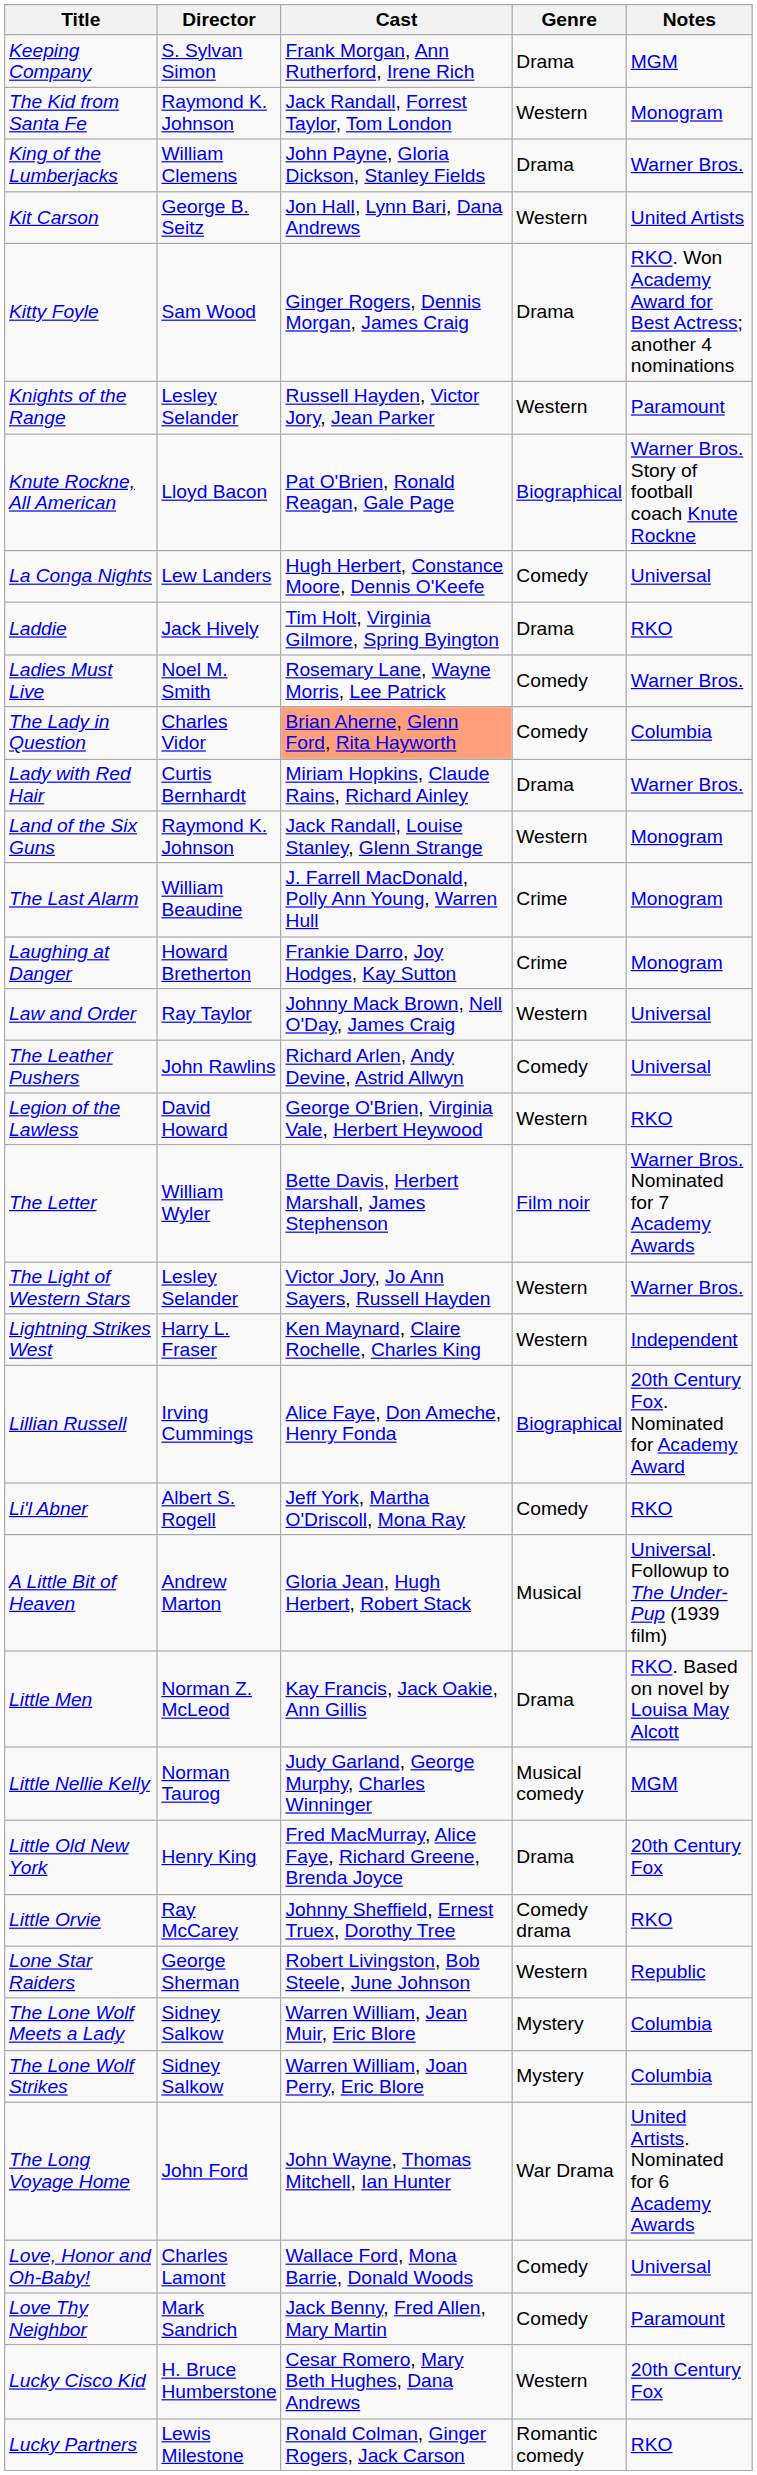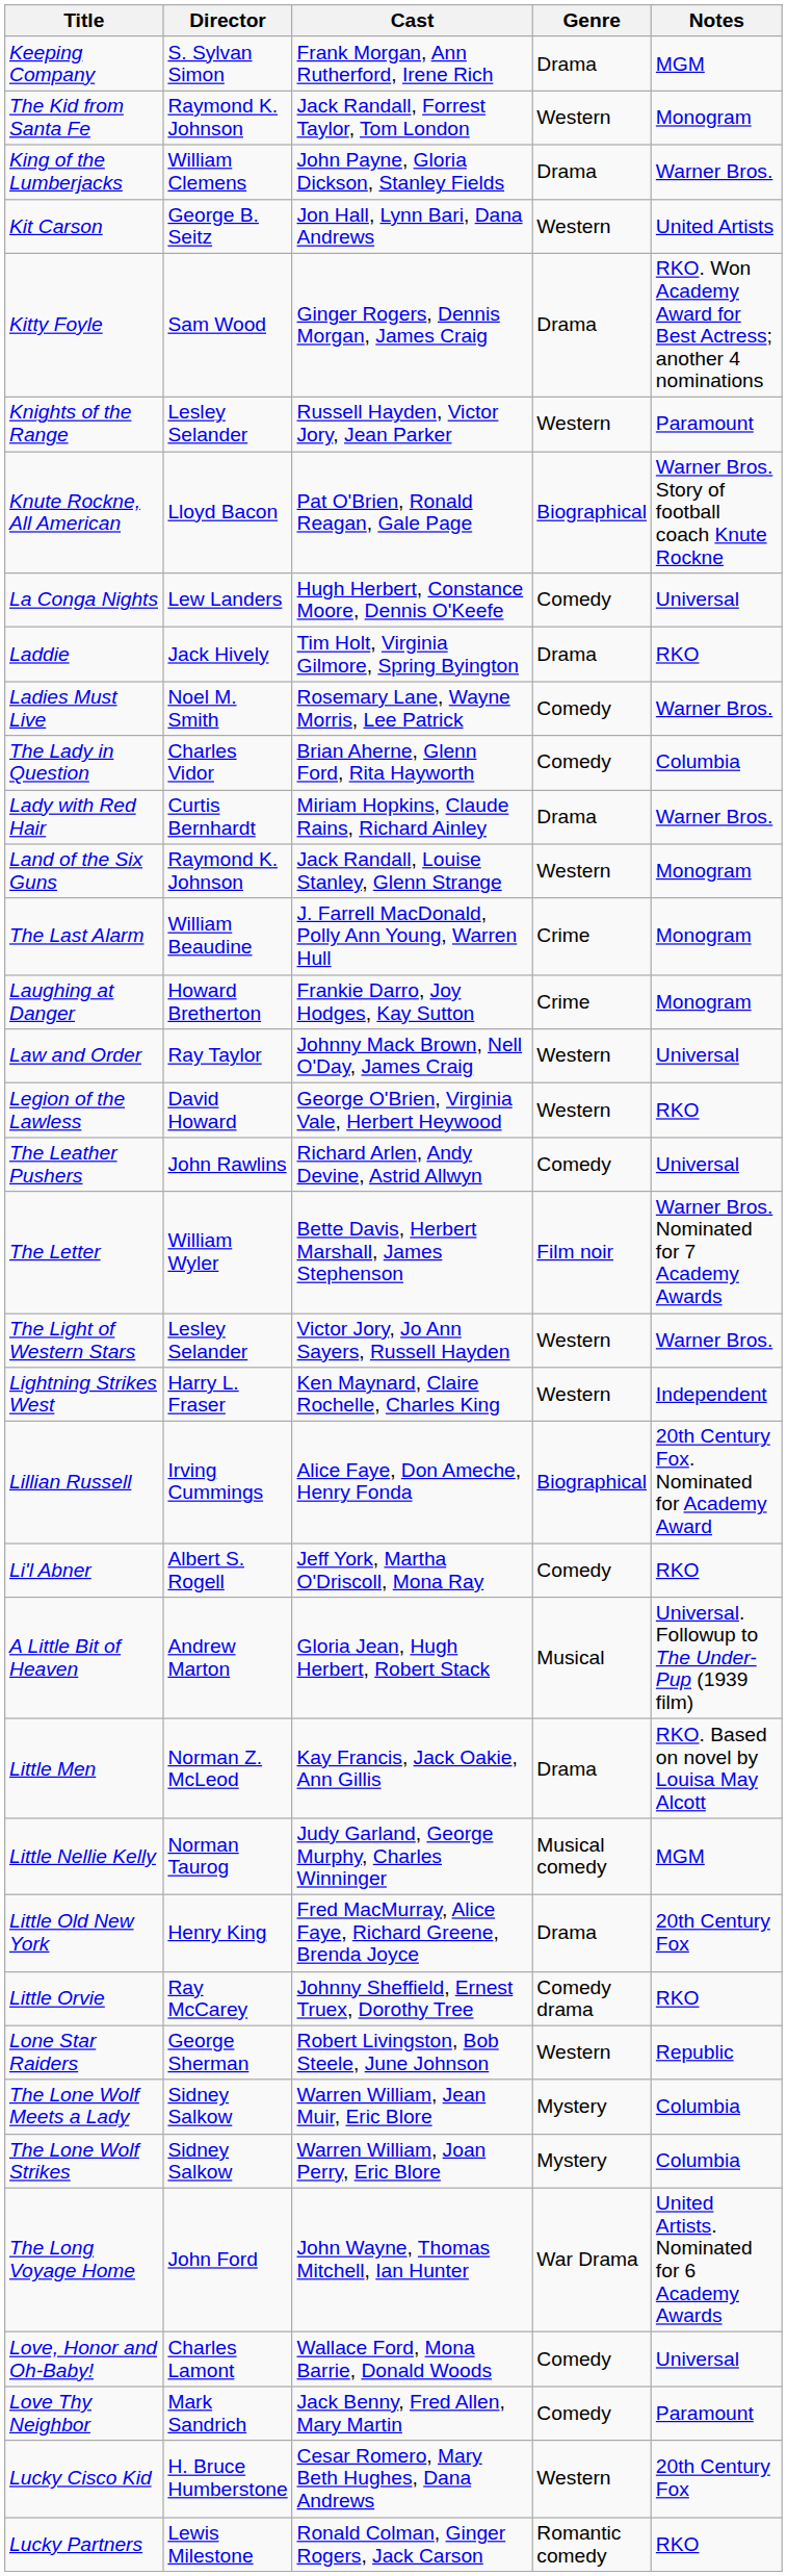 <table class="wikitable" style="width:100%;">
 <tr>
 <th style="width:21%;">Title</th>
 <th style="width:16%;">Director</th>
 <th style="width:33%;">Cast</th>
 <th style="width:13%;">Genre</th>
 <th style="width:17%;">Notes</th>
 </tr>
 <tr>
 <td><em><a href='#'>Keeping Company</a></em></td>
 <td><a href='#'>S. Sylvan Simon</a></td>
 <td><a href='#'>Frank Morgan</a>, <a href='#'>Ann Rutherford</a>, <a href='#'>Irene Rich</a></td>
 <td>Drama</td>
 <td><a href='#'>MGM</a></td>
 </tr>
 <tr>
 <td><em><a href='#'>The Kid from Santa Fe</a></em></td>
 <td><a href='#'>Raymond K. Johnson</a></td>
 <td><a href='#'>Jack Randall</a>, <a href='#'>Forrest Taylor</a>, <a href='#'>Tom London</a></td>
 <td>Western</td>
 <td><a href='#'>Monogram</a></td>
 </tr>
 <tr>
 <td><em><a href='#'>King of the Lumberjacks</a></em></td>
 <td><a href='#'>William Clemens</a></td>
 <td><a href='#'>John Payne</a>, <a href='#'>Gloria Dickson</a>, <a href='#'>Stanley Fields</a></td>
 <td>Drama</td>
 <td><a href='#'>Warner Bros.</a></td>
 </tr>
 <tr>
 <td><em><a href='#'>Kit Carson</a></em></td>
 <td><a href='#'>George B. Seitz</a></td>
 <td><a href='#'>Jon Hall</a>, <a href='#'>Lynn Bari</a>, <a href='#'>Dana Andrews</a></td>
 <td>Western</td>
 <td><a href='#'>United Artists</a></td>
 </tr>
 <tr>
 <td><em><a href='#'>Kitty Foyle</a></em></td>
 <td><a href='#'>Sam Wood</a></td>
 <td><a href='#'>Ginger Rogers</a>, <a href='#'>Dennis Morgan</a>, <a href='#'>James Craig</a></td>
 <td>Drama</td>
 <td><a href='#'>RKO</a>. Won <a href='#'>Academy Award for Best Actress</a>; another 4 nominations</td>
 </tr>
 <tr>
 <td><em><a href='#'>Knights of the Range</a></em></td>
 <td><a href='#'>Lesley Selander</a></td>
 <td><a href='#'>Russell Hayden</a>, <a href='#'>Victor Jory</a>, <a href='#'>Jean Parker</a></td>
 <td>Western</td>
 <td><a href='#'>Paramount</a></td>
 </tr>
 <tr>
 <td><em><a href='#'>Knute Rockne, All American</a></em></td>
 <td><a href='#'>Lloyd Bacon</a></td>
 <td><a href='#'>Pat O'Brien</a>, <a href='#'>Ronald Reagan</a>, <a href='#'>Gale Page</a></td>
 <td><a href='#'>Biographical</a></td>
 <td><a href='#'>Warner Bros.</a> Story of football coach <a href='#'>Knute Rockne</a></td>
 </tr>
 <tr>
 <td><em><a href='#'>La Conga Nights</a></em></td>
 <td><a href='#'>Lew Landers</a></td>
 <td><a href='#'>Hugh Herbert</a>, <a href='#'>Constance Moore</a>, <a href='#'>Dennis O'Keefe</a></td>
 <td>Comedy</td>
 <td><a href='#'>Universal</a></td>
 </tr>
 <tr>
 <td><em><a href='#'>Laddie</a></em></td>
 <td><a href='#'>Jack Hively</a></td>
 <td><a href='#'>Tim Holt</a>, <a href='#'>Virginia Gilmore</a>, <a href='#'>Spring Byington</a></td>
 <td>Drama</td>
 <td><a href='#'>RKO</a></td>
 </tr>
 <tr>
 <td><em><a href='#'>Ladies Must Live</a></em></td>
 <td><a href='#'>Noel M. Smith</a></td>
 <td><a href='#'>Rosemary Lane</a>, <a href='#'>Wayne Morris</a>, <a href='#'>Lee Patrick</a></td>
 <td>Comedy</td>
 <td><a href='#'>Warner Bros.</a></td>
 </tr>
 <tr>
 <td><em><a href='#'>The Lady in Question</a></em></td>
 <td><a href='#'>Charles Vidor</a></td>
-<td style="background: lightsalmon;"><a href='#'>Brian Aherne</a>, <a href='#'>Glenn Ford</a>, <a href='#'>Rita Hayworth</a></td>
+<td><a href='#'>Brian Aherne</a>, <a href='#'>Glenn Ford</a>, <a href='#'>Rita Hayworth</a></td>
 <td>Comedy</td>
 <td><a href='#'>Columbia</a></td>
 </tr>
 <tr>
 <td><em><a href='#'>Lady with Red Hair</a></em></td>
 <td><a href='#'>Curtis Bernhardt</a></td>
 <td><a href='#'>Miriam Hopkins</a>, <a href='#'>Claude Rains</a>, <a href='#'>Richard Ainley</a></td>
 <td>Drama</td>
 <td><a href='#'>Warner Bros.</a></td>
 </tr>
 <tr>
 <td><em><a href='#'>Land of the Six Guns</a></em></td>
 <td><a href='#'>Raymond K. Johnson</a></td>
 <td><a href='#'>Jack Randall</a>, <a href='#'>Louise Stanley</a>, <a href='#'>Glenn Strange</a></td>
 <td>Western</td>
 <td><a href='#'>Monogram</a></td>
 </tr>
 <tr>
 <td><em><a href='#'>The Last Alarm</a></em></td>
 <td><a href='#'>William Beaudine</a></td>
 <td><a href='#'>J. Farrell MacDonald</a>, <a href='#'>Polly Ann Young</a>, <a href='#'>Warren Hull</a></td>
 <td>Crime</td>
 <td><a href='#'>Monogram</a></td>
 </tr>
 <tr>
 <td><em><a href='#'>Laughing at Danger</a></em></td>
 <td><a href='#'>Howard Bretherton</a></td>
 <td><a href='#'>Frankie Darro</a>, <a href='#'>Joy Hodges</a>, <a href='#'>Kay Sutton</a></td>
 <td>Crime</td>
 <td><a href='#'>Monogram</a></td>
 </tr>
 <tr>
 <td><em><a href='#'>Law and Order</a></em></td>
 <td><a href='#'>Ray Taylor</a></td>
 <td><a href='#'>Johnny Mack Brown</a>, <a href='#'>Nell O'Day</a>, <a href='#'>James Craig</a></td>
 <td>Western</td>
 <td><a href='#'>Universal</a></td>
 </tr>
 <tr>
+<td><em><a href='#'>Legion of the Lawless</a></em></td>
+<td><a href='#'>David Howard</a></td>
+<td><a href='#'>George O'Brien</a>, <a href='#'>Virginia Vale</a>, <a href='#'>Herbert Heywood</a></td>
+<td>Western</td>
+<td><a href='#'>RKO</a></td>
+</tr>
+<tr>
 <td><em><a href='#'>The Leather Pushers</a></em></td>
 <td><a href='#'>John Rawlins</a></td>
 <td><a href='#'>Richard Arlen</a>, <a href='#'>Andy Devine</a>, <a href='#'>Astrid Allwyn</a></td>
 <td>Comedy</td>
 <td><a href='#'>Universal</a></td>
-</tr>
-<tr>
-<td><em><a href='#'>Legion of the Lawless</a></em></td>
-<td><a href='#'>David Howard</a></td>
-<td><a href='#'>George O'Brien</a>, <a href='#'>Virginia Vale</a>, <a href='#'>Herbert Heywood</a></td>
-<td>Western</td>
-<td><a href='#'>RKO</a></td>
 </tr>
 <tr>
 <td><em><a href='#'>The Letter</a></em></td>
 <td><a href='#'>William Wyler</a></td>
 <td><a href='#'>Bette Davis</a>, <a href='#'>Herbert Marshall</a>, <a href='#'>James Stephenson</a></td>
 <td><a href='#'>Film noir</a></td>
 <td><a href='#'>Warner Bros.</a> Nominated for 7 <a href='#'>Academy Awards</a></td>
 </tr>
 <tr>
 <td><em><a href='#'>The Light of Western Stars</a></em></td>
 <td><a href='#'>Lesley Selander</a></td>
 <td><a href='#'>Victor Jory</a>, <a href='#'>Jo Ann Sayers</a>, <a href='#'>Russell Hayden</a></td>
 <td>Western</td>
 <td><a href='#'>Warner Bros.</a></td>
 </tr>
 <tr>
 <td><em><a href='#'>Lightning Strikes West</a></em></td>
 <td><a href='#'>Harry L. Fraser</a></td>
 <td><a href='#'>Ken Maynard</a>, <a href='#'>Claire Rochelle</a>, <a href='#'>Charles King</a></td>
 <td>Western</td>
 <td><a href='#'>Independent</a></td>
 </tr>
 <tr>
 <td><em><a href='#'>Lillian Russell</a></em></td>
 <td><a href='#'>Irving Cummings</a></td>
 <td><a href='#'>Alice Faye</a>, <a href='#'>Don Ameche</a>, <a href='#'>Henry Fonda</a></td>
 <td><a href='#'>Biographical</a></td>
 <td><a href='#'>20th Century Fox</a>. Nominated for <a href='#'>Academy Award</a></td>
 </tr>
 <tr>
 <td><em><a href='#'>Li'l Abner</a></em></td>
 <td><a href='#'>Albert S. Rogell</a></td>
 <td><a href='#'>Jeff York</a>, <a href='#'>Martha O'Driscoll</a>, <a href='#'>Mona Ray</a></td>
 <td>Comedy</td>
 <td><a href='#'>RKO</a></td>
 </tr>
 <tr>
 <td><em><a href='#'>A Little Bit of Heaven</a></em></td>
 <td><a href='#'>Andrew Marton</a></td>
 <td><a href='#'>Gloria Jean</a>, <a href='#'>Hugh Herbert</a>, <a href='#'>Robert Stack</a></td>
 <td>Musical</td>
 <td><a href='#'>Universal</a>. Followup to <em><a href='#'>The Under-Pup</a></em> (1939 film)</td>
 </tr>
 <tr>
 <td><em><a href='#'>Little Men</a></em></td>
 <td><a href='#'>Norman Z. McLeod</a></td>
 <td><a href='#'>Kay Francis</a>, <a href='#'>Jack Oakie</a>, <a href='#'>Ann Gillis</a></td>
 <td>Drama</td>
 <td><a href='#'>RKO</a>. Based on novel by <a href='#'>Louisa May Alcott</a></td>
 </tr>
 <tr>
 <td><em><a href='#'>Little Nellie Kelly</a></em></td>
 <td><a href='#'>Norman Taurog</a></td>
 <td><a href='#'>Judy Garland</a>, <a href='#'>George Murphy</a>, <a href='#'>Charles Winninger</a></td>
 <td>Musical comedy</td>
 <td><a href='#'>MGM</a></td>
 </tr>
 <tr>
 <td><em><a href='#'>Little Old New York</a></em></td>
 <td><a href='#'>Henry King</a></td>
 <td><a href='#'>Fred MacMurray</a>, <a href='#'>Alice Faye</a>, <a href='#'>Richard Greene</a>, <a href='#'>Brenda Joyce</a></td>
 <td>Drama</td>
 <td><a href='#'>20th Century Fox</a></td>
 </tr>
 <tr>
 <td><em><a href='#'>Little Orvie</a></em></td>
 <td><a href='#'>Ray McCarey</a></td>
 <td><a href='#'>Johnny Sheffield</a>, <a href='#'>Ernest Truex</a>, <a href='#'>Dorothy Tree</a></td>
 <td>Comedy drama</td>
 <td><a href='#'>RKO</a></td>
 </tr>
 <tr>
 <td><em><a href='#'>Lone Star Raiders</a></em></td>
 <td><a href='#'>George Sherman</a></td>
 <td><a href='#'>Robert Livingston</a>, <a href='#'>Bob Steele</a>, <a href='#'>June Johnson</a></td>
 <td>Western</td>
 <td><a href='#'>Republic</a></td>
 </tr>
 <tr>
 <td><em><a href='#'>The Lone Wolf Meets a Lady</a></em></td>
 <td><a href='#'>Sidney Salkow</a></td>
 <td><a href='#'>Warren William</a>, <a href='#'>Jean Muir</a>, <a href='#'>Eric Blore</a></td>
 <td>Mystery</td>
 <td><a href='#'>Columbia</a></td>
 </tr>
 <tr>
 <td><em><a href='#'>The Lone Wolf Strikes</a></em></td>
 <td><a href='#'>Sidney Salkow</a></td>
 <td><a href='#'>Warren William</a>, <a href='#'>Joan Perry</a>, <a href='#'>Eric Blore</a></td>
 <td>Mystery</td>
 <td><a href='#'>Columbia</a></td>
 </tr>
 <tr>
 <td><em><a href='#'>The Long Voyage Home</a></em></td>
 <td><a href='#'>John Ford</a></td>
 <td><a href='#'>John Wayne</a>, <a href='#'>Thomas Mitchell</a>, <a href='#'>Ian Hunter</a></td>
 <td>War Drama</td>
 <td><a href='#'>United Artists</a>. Nominated for 6 <a href='#'>Academy Awards</a></td>
 </tr>
 <tr>
 <td><em><a href='#'>Love, Honor and Oh-Baby!</a></em></td>
 <td><a href='#'>Charles Lamont</a></td>
 <td><a href='#'>Wallace Ford</a>, <a href='#'>Mona Barrie</a>, <a href='#'>Donald Woods</a></td>
 <td>Comedy</td>
 <td><a href='#'>Universal</a></td>
 </tr>
 <tr>
 <td><em><a href='#'>Love Thy Neighbor</a></em></td>
 <td><a href='#'>Mark Sandrich</a></td>
 <td><a href='#'>Jack Benny</a>, <a href='#'>Fred Allen</a>, <a href='#'>Mary Martin</a></td>
 <td>Comedy</td>
 <td><a href='#'>Paramount</a></td>
 </tr>
 <tr>
 <td><em><a href='#'>Lucky Cisco Kid</a></em></td>
 <td><a href='#'>H. Bruce Humberstone</a></td>
 <td><a href='#'>Cesar Romero</a>, <a href='#'>Mary Beth Hughes</a>, <a href='#'>Dana Andrews</a></td>
 <td>Western</td>
 <td><a href='#'>20th Century Fox</a></td>
 </tr>
 <tr>
 <td><em><a href='#'>Lucky Partners</a></em></td>
 <td><a href='#'>Lewis Milestone</a></td>
 <td><a href='#'>Ronald Colman</a>, <a href='#'>Ginger Rogers</a>, <a href='#'>Jack Carson</a></td>
 <td>Romantic comedy</td>
 <td><a href='#'>RKO</a></td>
 </tr>
 </table>
